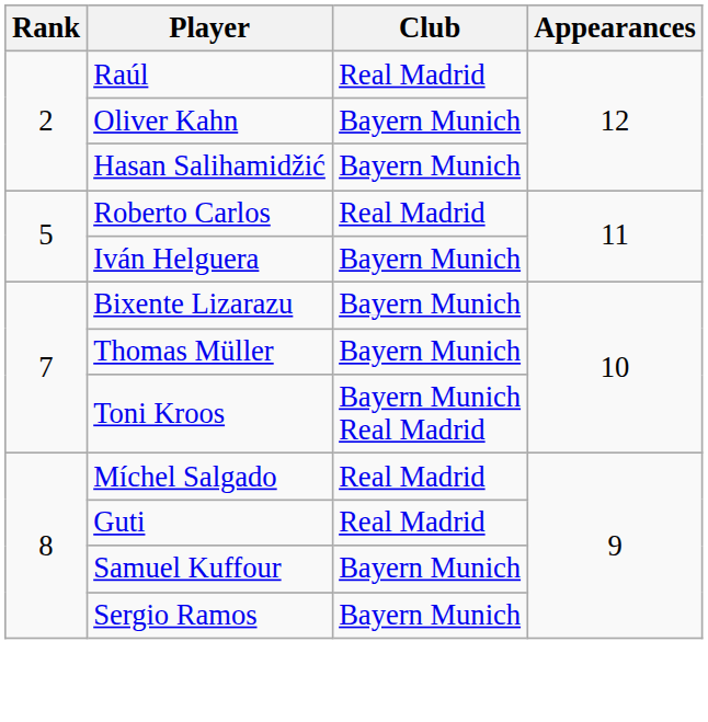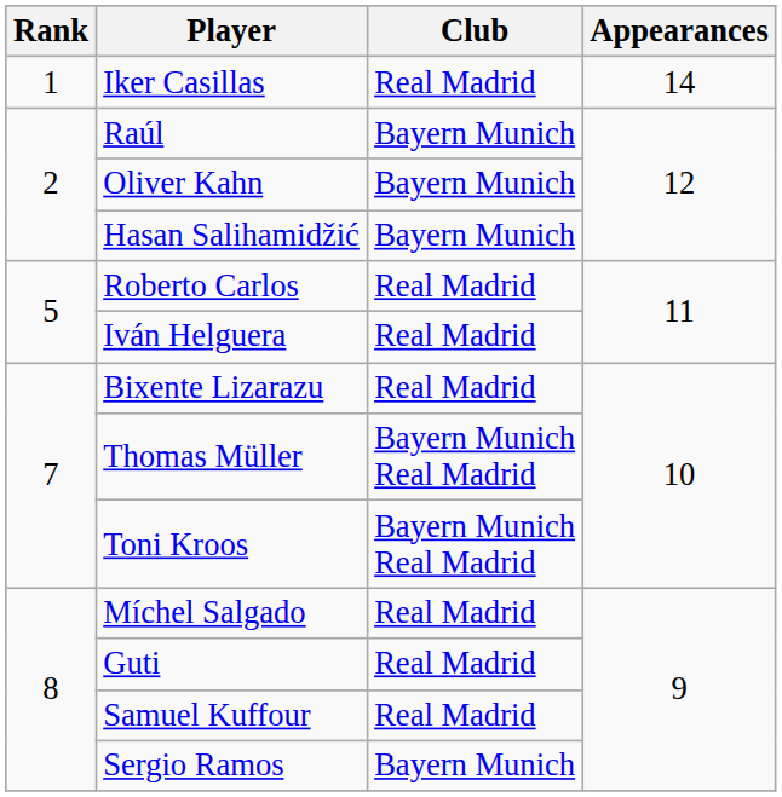 <table class="wikitable" style="text-align:center">
 <tr>
 <th>Rank</th>
 <th>Player</th>
 <th>Club</th>
 <th>Appearances</th>
 </tr>
 <tr>
+<td>1</td>
+<td align="left"> <a href='#'>Iker Casillas</a></td>
+<td align="left"> <a href='#'>Real Madrid</a></td>
+<td>14</td>
+</tr>
+<tr>
 <td rowspan=3>2</td>
 <td align="left"> <a href='#'>Raúl</a></td>
-<td align="left"> <a href='#'>Real Madrid</a></td>
+<td align="left"> <a href='#'>Bayern Munich</a></td>
 <td rowspan=3>12</td>
 </tr>
 <tr>
 <td align="left"> <a href='#'>Oliver Kahn</a></td>
 <td align="left"> <a href='#'>Bayern Munich</a></td>
 </tr>
 <tr>
 <td align="left"> <a href='#'>Hasan Salihamidžić</a></td>
 <td align="left"> <a href='#'>Bayern Munich</a></td>
 </tr>
 <tr>
 <td rowspan=2>5</td>
 <td align="left"> <a href='#'>Roberto Carlos</a></td>
 <td align="left"> <a href='#'>Real Madrid</a></td>
 <td rowspan=2>11</td>
 </tr>
 <tr>
 <td align="left"> <a href='#'>Iván Helguera</a></td>
-<td align="left"> <a href='#'>Bayern Munich</a></td>
+<td align="left"> <a href='#'>Real Madrid</a></td>
 </tr>
 <tr>
 <td rowspan=3>7</td>
 <td align="left"> <a href='#'>Bixente Lizarazu</a></td>
-<td align="left"> <a href='#'>Bayern Munich</a></td>
+<td align="left"> <a href='#'>Real Madrid</a></td>
 <td rowspan=3>10</td>
 </tr>
 <tr>
 <td align="left"> <a href='#'>Thomas Müller</a></td>
-<td align="left"> <a href='#'>Bayern Munich</a></td>
+<td align="left"> <a href='#'>Bayern Munich</a><br> <a href='#'>Real Madrid</a></td>
 </tr>
 <tr>
 <td align="left"> <a href='#'>Toni Kroos</a></td>
 <td align="left"> <a href='#'>Bayern Munich</a><br> <a href='#'>Real Madrid</a></td>
 </tr>
 <tr>
 <td rowspan=4>8</td>
 <td align="left"> <a href='#'>Míchel Salgado</a></td>
 <td align="left"> <a href='#'>Real Madrid</a></td>
 <td rowspan=4>9</td>
 </tr>
 <tr>
 <td align="left"> <a href='#'>Guti</a></td>
 <td align="left"> <a href='#'>Real Madrid</a></td>
 </tr>
 <tr>
 <td align="left"> <a href='#'>Samuel Kuffour</a></td>
-<td align="left"> <a href='#'>Bayern Munich</a></td>
+<td align="left"> <a href='#'>Real Madrid</a></td>
 </tr>
 <tr>
 <td align="left"> <a href='#'>Sergio Ramos</a></td>
 <td align="left"> <a href='#'>Bayern Munich</a></td>
 </tr>
 </table>
